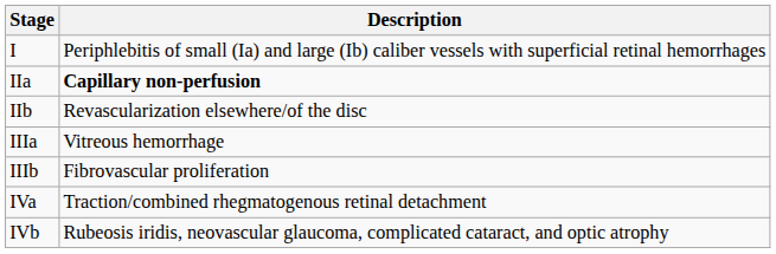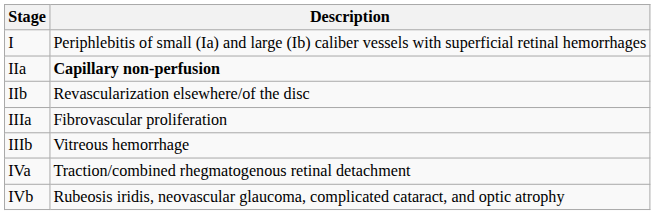 <table class="wikitable">
 <tr>
 <th>Stage</th>
 <th>Description</th>
 </tr>
 <tr>
 <td>I</td>
 <td>Periphlebitis of  small (Ia) and large (Ib) caliber vessels with superficial retinal  hemorrhages</td>
 </tr>
 <tr>
 <td>IIa</td>
 <td><strong>Capillary  non-perfusion</strong></td>
 </tr>
 <tr>
 <td>IIb</td>
 <td>Revascularization  elsewhere/of the disc</td>
 </tr>
 <tr>
 <td>IIIa</td>
-<td>Vitreous hemorrhage</td>
+<td>Fibrovascular  proliferation</td>
 </tr>
 <tr>
 <td>IIIb</td>
-<td>Fibrovascular  proliferation</td>
+<td>Vitreous hemorrhage</td>
 </tr>
 <tr>
 <td>IVa</td>
 <td>Traction/combined  rhegmatogenous retinal detachment</td>
 </tr>
 <tr>
 <td>IVb</td>
 <td>Rubeosis iridis,  neovascular glaucoma, complicated cataract, and optic atrophy</td>
 </tr>
 </table>
